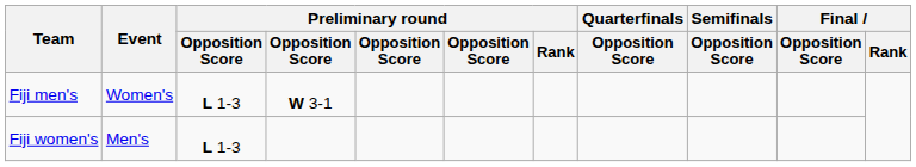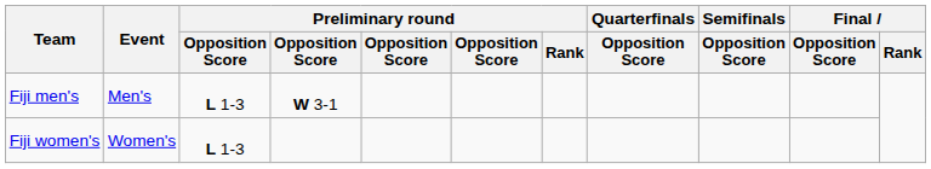 <table class=wikitable style=font-size:90%;text-align:center>
 <tr>
 <th rowspan=2>Team</th>
 <th rowspan=2>Event</th>
 <th colspan=5>Preliminary round</th>
 <th>Quarterfinals</th>
 <th>Semifinals</th>
 <th colspan=2>Final / </th>
 </tr>
 <tr style=font-size:95%>
 <th>Opposition<br>Score</th>
 <th>Opposition<br>Score</th>
 <th>Opposition<br>Score</th>
 <th>Opposition<br>Score</th>
 <th>Rank</th>
 <th>Opposition<br>Score</th>
 <th>Opposition<br>Score</th>
 <th>Opposition<br>Score</th>
 <th>Rank</th>
 </tr>
 <tr>
 <td align=left><a href='#'>Fiji men's</a></td>
-<td align=left><a href='#'>Women's</a></td>
+<td align=left><a href='#'>Men's</a></td>
 <td><br> <strong>L</strong> 1-3</td>
 <td><br> <strong>W</strong> 3-1</td>
 <td></td>
 <td></td>
 <td></td>
 <td></td>
 <td></td>
 <td></td>
 </tr>
 <tr>
 <td align=left><a href='#'>Fiji women's</a></td>
-<td align=left><a href='#'>Men's</a></td>
+<td align=left><a href='#'>Women's</a></td>
 <td><br> <strong>L</strong> 1-3</td>
 <td></td>
 <td></td>
 <td></td>
 <td></td>
 <td></td>
 <td></td>
 <td></td>
 </tr>
 </table>
